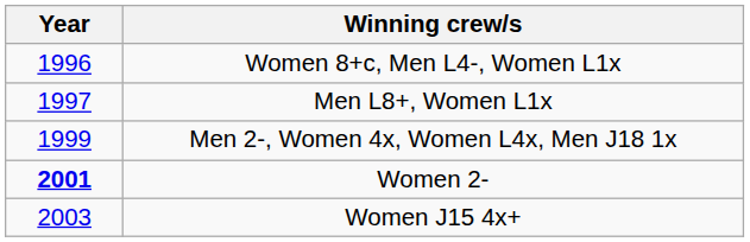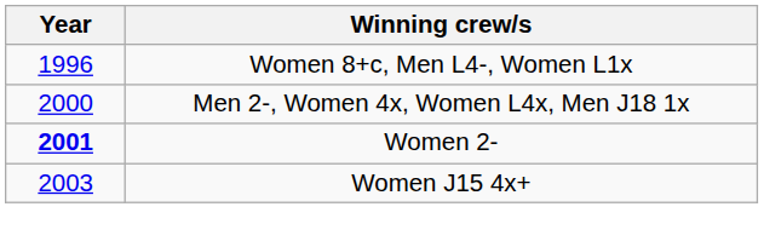 <table class="wikitable" style="text-align:center">
 <tr>
 <th width=70>Year</th>
 <th width=400>Winning crew/s</th>
 </tr>
 <tr>
 <td><a href='#'>1996</a></td>
 <td>Women 8+c, Men L4-, Women L1x</td>
 </tr>
 <tr>
-<td><a href='#'>1997</a></td>
-<td>Men L8+, Women L1x</td>
-</tr>
-<tr>
-<td><a href='#'>1999</a></td>
+<td><a href='#'>2000</a></td>
 <td>Men 2-, Women 4x, Women L4x, Men J18 1x</td>
 </tr>
 <tr>
 <td><strong><a href='#'>2001</a></strong></td>
 <td>Women 2-</td>
 </tr>
 <tr>
 <td><a href='#'>2003</a></td>
 <td>Women J15 4x+</td>
 </tr>
 </table>
